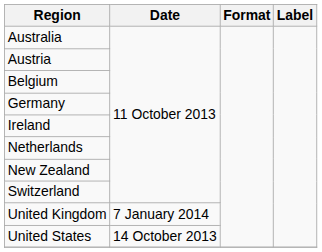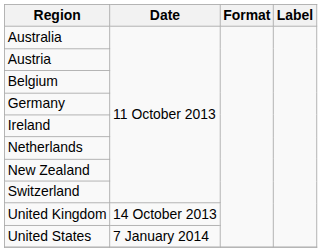 <table class=wikitable>
 <tr>
 <th>Region</th>
 <th>Date</th>
 <th>Format</th>
 <th>Label</th>
 </tr>
 <tr>
 <td>Australia</td>
 <td rowspan="8">11 October 2013</td>
 <td rowspan="10"></td>
 <td rowspan="10"></td>
 </tr>
 <tr>
 <td>Austria</td>
 </tr>
 <tr>
 <td>Belgium</td>
 </tr>
 <tr>
 <td>Germany</td>
 </tr>
 <tr>
 <td>Ireland</td>
 </tr>
 <tr>
 <td>Netherlands</td>
 </tr>
 <tr>
 <td>New Zealand</td>
 </tr>
 <tr>
 <td>Switzerland</td>
 </tr>
 <tr>
 <td>United Kingdom</td>
-<td>7 January 2014</td>
+<td>14 October 2013</td>
 </tr>
 <tr>
 <td>United States</td>
-<td>14 October 2013</td>
+<td>7 January 2014</td>
 </tr>
 <tr>
 </tr>
 </table>
